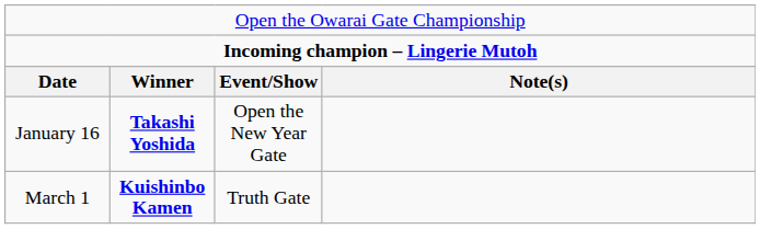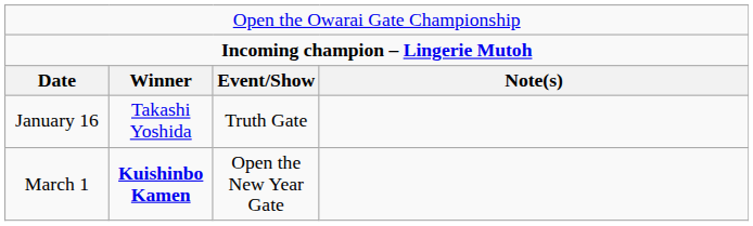 <table class="wikitable" style="text-align:center; width:100%;">
 <tr>
 <td colspan="4" style="text-align: center;"><a href='#'>Open the Owarai Gate Championship</a></td>
 </tr>
 <tr>
 <td colspan="4" style="text-align: center;"><strong>Incoming champion – <a href='#'>Lingerie Mutoh</a></strong></td>
 </tr>
 <tr>
 <th width=14%>Date</th>
 <th width=14%>Winner</th>
 <th width=14%>Event/Show</th>
 <th width=58%>Note(s)</th>
 </tr>
 <tr>
 <td>January 16</td>
-<td><strong><a href='#'>Takashi Yoshida</a></strong></td>
-<td>Open the New Year Gate<br></td>
+<td><a href='#'>Takashi Yoshida</a></td>
+<td>Truth Gate<br></td>
 <td></td>
 </tr>
 <tr>
 <td>March 1</td>
 <td><strong><a href='#'>Kuishinbo Kamen</a></strong></td>
-<td>Truth Gate<br></td>
+<td>Open the New Year Gate<br></td>
 <td></td>
 </tr>
 </table>
